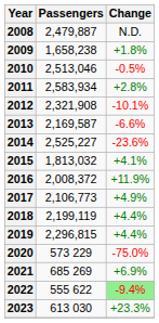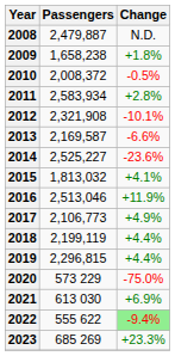 <table class="wikitable sortable" style="text-align:center;">
 <tr>
 <th>Year</th>
 <th>Passengers</th>
 <th>Change</th>
 </tr>
 <tr>
 <th>2008</th>
 <td>2,479,887</td>
 <td>N.D.</td>
 </tr>
 <tr>
 <th>2009</th>
 <td>1,658,238</td>
 <td style="color:green">+1.8%</td>
 </tr>
 <tr>
 <th>2010</th>
-<td>2,513,046</td>
+<td>2,008,372</td>
 <td style="color:red">-0.5%</td>
 </tr>
 <tr>
 <th>2011</th>
 <td>2,583,934</td>
 <td style="color:green">+2.8%</td>
 </tr>
 <tr>
 <th>2012</th>
 <td>2,321,908</td>
 <td style="color:red">-10.1%</td>
 </tr>
 <tr>
 <th>2013</th>
 <td>2,169,587</td>
 <td style="color:red">-6.6%</td>
 </tr>
 <tr>
 <th>2014</th>
 <td>2,525,227</td>
 <td style="color:red">-23.6%</td>
 </tr>
 <tr>
 <th>2015</th>
 <td>1,813,032</td>
 <td style="color:green">+4.1%</td>
 </tr>
 <tr>
 <th>2016</th>
-<td>2,008,372</td>
+<td>2,513,046</td>
 <td style="color:green">+11.9%</td>
 </tr>
 <tr>
 <th>2017</th>
 <td>2,106,773</td>
 <td style="color:green">+4.9%</td>
 </tr>
 <tr>
 <th>2018</th>
 <td>2,199,119</td>
 <td style="color:green">+4.4%</td>
 </tr>
 <tr>
 <th>2019</th>
 <td>2,296,815</td>
 <td style="color:green">+4.4%</td>
 </tr>
 <tr>
 <th>2020</th>
 <td>573 229</td>
 <td style="color:red">-75.0%</td>
 </tr>
 <tr>
 <th>2021</th>
-<td>685 269</td>
+<td>613 030</td>
 <td style="color:green">+6.9%</td>
 </tr>
 <tr>
 <th>2022</th>
 <td>555 622</td>
 <td style="background: lightgreen; color:red">-9.4%</td>
 </tr>
 <tr>
 <th>2023</th>
-<td>613 030</td>
+<td>685 269</td>
 <td style="color:green">+23.3%</td>
 </tr>
 <tr>
 </tr>
 </table>
